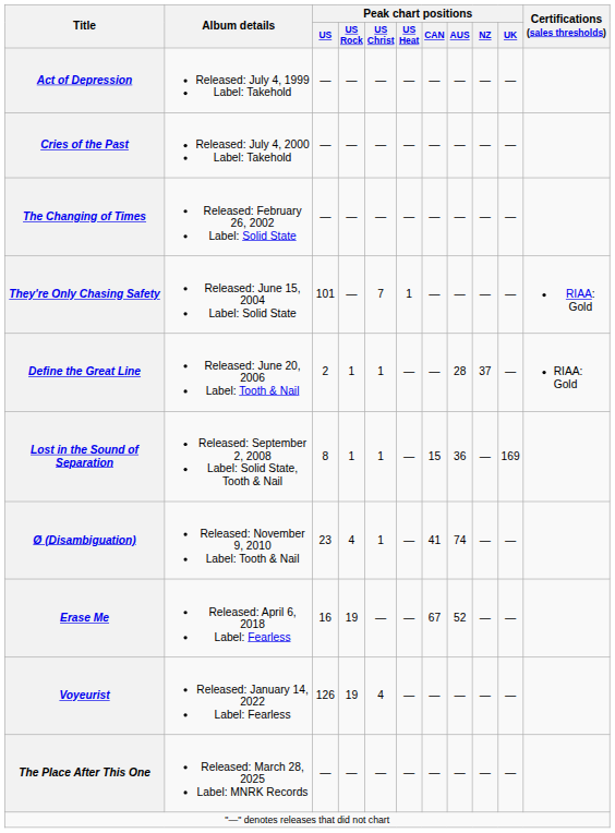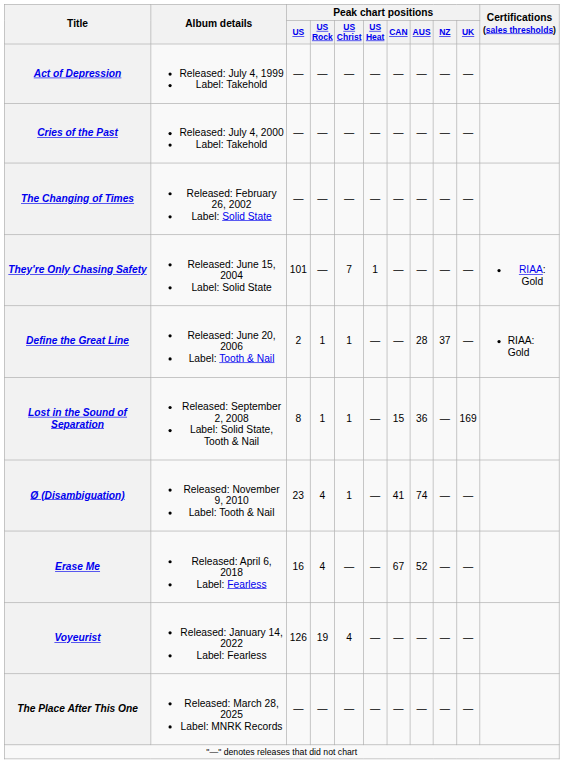 <table class="wikitable plainrowheaders" style="text-align:center;">
 <tr>
 <th scope="col" rowspan="2">Title</th>
 <th scope="col" rowspan="2" style="width:205px;">Album details</th>
 <th scope="col" colspan="8">Peak chart positions</th>
 <th scope="col" rowspan="2">Certifications<br><small>(<a href='#'>sales thresholds</a>)</small></th>
 </tr>
 <tr style="font-size:smaller;">
 <th scope="col" style="width:30px;"><a href='#'>US</a><br></th>
 <th scope="col" style="width:30px;"><a href='#'>US<br>Rock</a><br></th>
 <th scope="col" style="width:30px;"><a href='#'>US<br>Christ</a><br></th>
 <th scope="col" style="width:30px;"><a href='#'>US<br>Heat</a><br></th>
 <th scope="col" style="width:30px;"><a href='#'>CAN</a><br></th>
 <th scope="col" style="width:30px;"><a href='#'>AUS</a><br></th>
 <th scope="col" style="width:30px;"><a href='#'>NZ</a><br></th>
 <th scope="col" style="width:30px;"><a href='#'>UK</a><br></th>
 </tr>
 <tr>
 <th scope="row"><em><a href='#'>Act of Depression</a></em></th>
 <td><br><ul><li>Released: July 4, 1999</li><li>Label: Takehold</li></ul></td>
 <td>—</td>
 <td>—</td>
 <td>—</td>
 <td>—</td>
 <td>—</td>
 <td>—</td>
 <td>—</td>
 <td>—</td>
 <td></td>
 </tr>
 <tr>
 <th scope="row"><em><a href='#'>Cries of the Past</a></em></th>
 <td><br><ul><li>Released: July 4, 2000</li><li>Label: Takehold</li></ul></td>
 <td>—</td>
 <td>—</td>
 <td>—</td>
 <td>—</td>
 <td>—</td>
 <td>—</td>
 <td>—</td>
 <td>—</td>
 <td></td>
 </tr>
 <tr>
 <th scope="row"><em><a href='#'>The Changing of Times</a></em></th>
 <td><br><ul><li>Released: February 26, 2002</li><li>Label: <a href='#'>Solid State</a></li></ul></td>
 <td>—</td>
 <td>—</td>
 <td>—</td>
 <td>—</td>
 <td>—</td>
 <td>—</td>
 <td>—</td>
 <td>—</td>
 <td></td>
 </tr>
 <tr>
 <th scope="row"><em><a href='#'>They're Only Chasing Safety</a></em></th>
 <td><br><ul><li>Released: June 15, 2004</li><li>Label: Solid State</li></ul></td>
 <td>101</td>
 <td>—</td>
 <td>7</td>
 <td>1</td>
 <td>—</td>
 <td>—</td>
 <td>—</td>
 <td>—</td>
 <td><br><ul><li><a href='#'>RIAA</a>: Gold</li></ul></td>
 </tr>
 <tr>
 <th scope="row"><em><a href='#'>Define the Great Line</a></em></th>
 <td><br><ul><li>Released: June 20, 2006</li><li>Label: <a href='#'>Tooth & Nail</a></li></ul></td>
 <td>2</td>
 <td>1</td>
 <td>1</td>
 <td>—</td>
 <td>—</td>
 <td>28</td>
 <td>37</td>
 <td>—</td>
 <td style="text-align:left;"><br><ul><li>RIAA: Gold</li></ul></td>
 </tr>
 <tr>
 <th scope="row"><em><a href='#'>Lost in the Sound of Separation</a></em></th>
 <td><br><ul><li>Released: September 2, 2008</li><li>Label: Solid State, Tooth & Nail</li></ul></td>
 <td>8</td>
 <td>1</td>
 <td>1</td>
 <td>—</td>
 <td>15</td>
 <td>36</td>
 <td>—</td>
 <td>169</td>
 <td></td>
 </tr>
 <tr>
 <th scope="row"><em><a href='#'>Ø (Disambiguation)</a></em></th>
 <td><br><ul><li>Released: November 9, 2010</li><li>Label: Tooth & Nail</li></ul></td>
 <td>23</td>
 <td>4</td>
 <td>1</td>
 <td>—</td>
 <td>41</td>
 <td>74</td>
 <td>—</td>
 <td>—</td>
 <td></td>
 </tr>
 <tr>
 <th scope="row"><em><a href='#'>Erase Me</a></em></th>
 <td><br><ul><li>Released: April 6, 2018</li><li>Label: <a href='#'>Fearless</a></li></ul></td>
 <td>16</td>
-<td>19</td>
+<td>4</td>
 <td>—</td>
 <td>—</td>
 <td>67</td>
 <td>52</td>
 <td>—</td>
 <td>—</td>
 <td></td>
 </tr>
 <tr>
 <th scope="row"><em><a href='#'>Voyeurist</a></em></th>
 <td><br><ul><li>Released: January 14, 2022</li><li>Label: Fearless</li></ul></td>
 <td>126</td>
 <td>19</td>
 <td>4</td>
 <td>—</td>
 <td>—</td>
 <td>—</td>
 <td>—</td>
 <td>—</td>
 <td></td>
 </tr>
 <tr>
 <th scope="row"><em>The Place After This One</em></th>
 <td><br><ul><li>Released: March 28, 2025</li><li>Label: MNRK Records</li></ul></td>
 <td>—</td>
 <td>—</td>
 <td>—</td>
 <td>—</td>
 <td>—</td>
 <td>—</td>
 <td>—</td>
 <td>—</td>
 <td></td>
 </tr>
 <tr>
 <td colspan="14" style="font-size:85%">"—" denotes releases that did not chart</td>
 </tr>
 </table>
